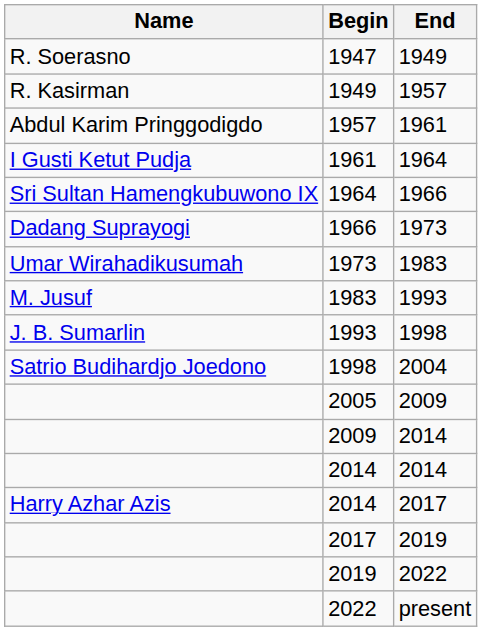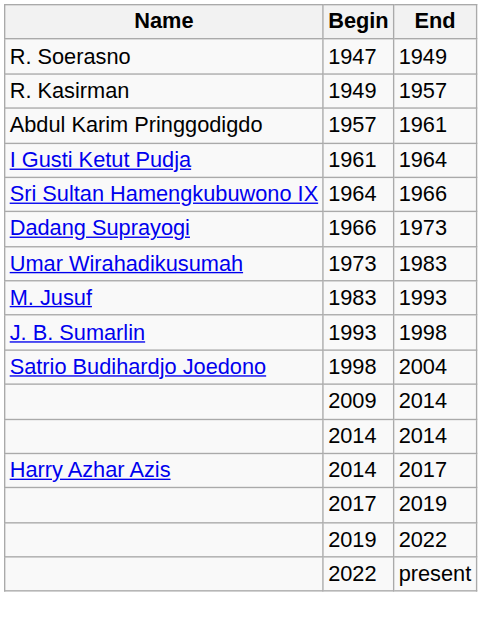 <table class="wikitable">
 <tr>
 <th>Name</th>
 <th>Begin</th>
 <th>End</th>
 </tr>
 <tr>
 <td>R. Soerasno</td>
 <td>1947</td>
 <td>1949</td>
 </tr>
 <tr>
 <td>R. Kasirman</td>
 <td>1949</td>
 <td>1957</td>
 </tr>
 <tr>
 <td>Abdul Karim Pringgodigdo</td>
 <td>1957</td>
 <td>1961</td>
 </tr>
 <tr>
 <td><a href='#'>I Gusti Ketut Pudja</a></td>
 <td>1961</td>
 <td>1964</td>
 </tr>
 <tr>
 <td><a href='#'>Sri Sultan Hamengkubuwono IX</a></td>
 <td>1964</td>
 <td>1966</td>
 </tr>
 <tr>
 <td><a href='#'>Dadang Suprayogi</a></td>
 <td>1966</td>
 <td>1973</td>
 </tr>
 <tr>
 <td><a href='#'>Umar Wirahadikusumah</a></td>
 <td>1973</td>
 <td>1983</td>
 </tr>
 <tr>
 <td><a href='#'>M. Jusuf</a></td>
 <td>1983</td>
 <td>1993</td>
 </tr>
 <tr>
 <td><a href='#'>J. B. Sumarlin</a></td>
 <td>1993</td>
 <td>1998</td>
 </tr>
 <tr>
 <td><a href='#'>Satrio Budihardjo Joedono</a></td>
 <td>1998</td>
 <td>2004</td>
 </tr>
 <tr>
 <td></td>
-<td>2005</td>
-<td>2009</td>
-</tr>
-<tr>
-<td></td>
 <td>2009</td>
 <td>2014</td>
 </tr>
 <tr>
 <td></td>
 <td>2014</td>
 <td>2014</td>
 </tr>
 <tr>
 <td><a href='#'>Harry Azhar Azis</a></td>
 <td>2014</td>
 <td>2017</td>
 </tr>
 <tr>
 <td></td>
 <td>2017</td>
 <td>2019</td>
 </tr>
 <tr>
 <td></td>
 <td>2019</td>
 <td>2022</td>
 </tr>
 <tr>
 <td></td>
 <td>2022</td>
 <td>present</td>
 </tr>
 </table>
